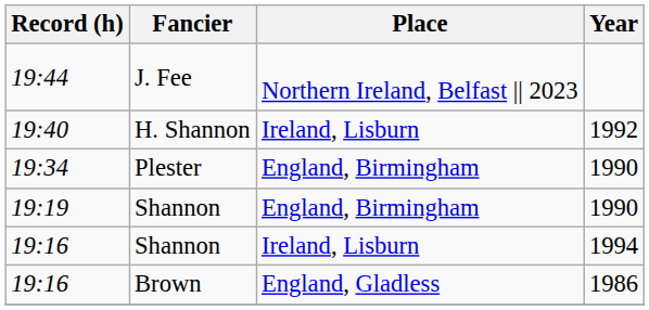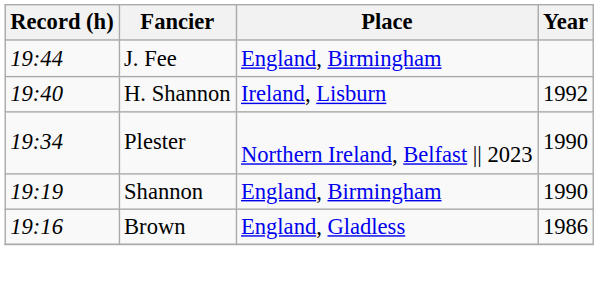 <table class="wikitable" style="margin: 1em auto 1em auto">
 <tr>
 <th>Record (h)</th>
 <th>Fancier</th>
 <th>Place</th>
 <th>Year</th>
 </tr>
 <tr>
 <td><em>19:44</em></td>
 <td>J. Fee</td>
-<td><br><a href='#'>Northern Ireland</a>, <a href='#'>Belfast</a> ||  2023</td>
+<td><a href='#'>England</a>, <a href='#'>Birmingham</a></td>
 </tr>
 <tr>
 <td><em>19:40</em></td>
 <td>H. Shannon</td>
 <td><a href='#'>Ireland</a>, <a href='#'>Lisburn</a></td>
 <td>1992</td>
 </tr>
 <tr>
 <td><em>19:34</em></td>
 <td>Plester</td>
-<td><a href='#'>England</a>, <a href='#'>Birmingham</a></td>
+<td><br><a href='#'>Northern Ireland</a>, <a href='#'>Belfast</a> ||  2023</td>
 <td>1990</td>
 </tr>
 <tr>
 <td><em>19:19</em></td>
 <td>Shannon</td>
 <td><a href='#'>England</a>, <a href='#'>Birmingham</a></td>
 <td>1990</td>
 </tr>
 <tr>
 <td><em>19:16</em></td>
-<td>Shannon</td>
-<td><a href='#'>Ireland</a>, <a href='#'>Lisburn</a></td>
-<td>1994</td>
-</tr>
-<tr>
-<td><em>19:16</em></td>
 <td>Brown</td>
 <td><a href='#'>England</a>, <a href='#'>Gladless</a></td>
 <td>1986</td>
 </tr>
 <tr>
 </tr>
 </table>
